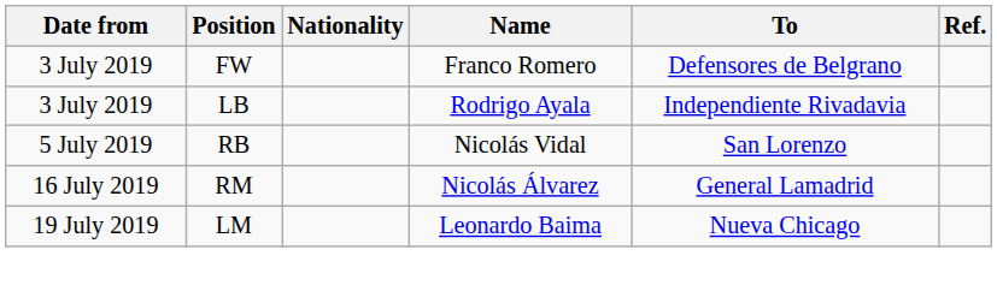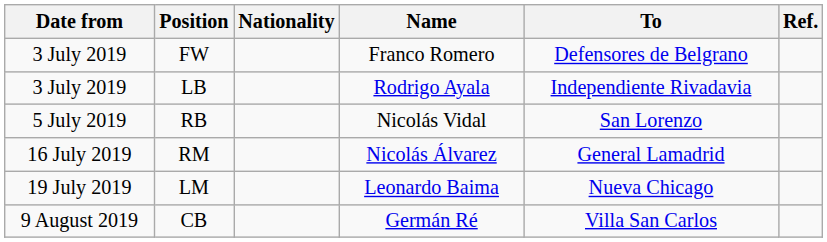 <table class="wikitable" style="text-align:center; font-size:90%; ">
 <tr>
 <th style="background:#; color:#; width:100px;">Date from</th>
 <th style="background:#; color:#; width:50px;">Position</th>
 <th style="background:#; color:#; width:50px;">Nationality</th>
 <th style="background:#; color:#; width:125px;">Name</th>
 <th style="background:#; color:#; width:175px;">To</th>
 <th style="background:#; color:#; width:25px;">Ref.</th>
 </tr>
 <tr>
 <td>3 July 2019</td>
 <td>FW</td>
 <td></td>
 <td>Franco Romero</td>
 <td> <a href='#'>Defensores de Belgrano</a></td>
 <td></td>
 </tr>
 <tr>
 <td>3 July 2019</td>
 <td>LB</td>
 <td></td>
 <td><a href='#'>Rodrigo Ayala</a></td>
 <td> <a href='#'>Independiente Rivadavia</a></td>
 <td></td>
 </tr>
 <tr>
 <td>5 July 2019</td>
 <td>RB</td>
 <td></td>
 <td>Nicolás Vidal</td>
 <td> <a href='#'>San Lorenzo</a></td>
 <td></td>
 </tr>
 <tr>
 <td>16 July 2019</td>
 <td>RM</td>
 <td></td>
 <td><a href='#'>Nicolás Álvarez</a></td>
 <td> <a href='#'>General Lamadrid</a></td>
 <td></td>
 </tr>
 <tr>
 <td>19 July 2019</td>
 <td>LM</td>
 <td></td>
 <td><a href='#'>Leonardo Baima</a></td>
 <td> <a href='#'>Nueva Chicago</a></td>
 <td></td>
 </tr>
+<tr>
+<td>9 August 2019</td>
+<td>CB</td>
+<td></td>
+<td><a href='#'>Germán Ré</a></td>
+<td> <a href='#'>Villa San Carlos</a></td>
+<td></td>
+</tr>
 </table>
